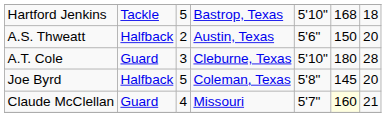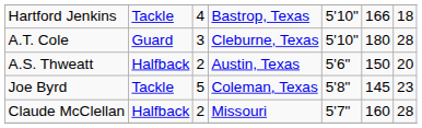 <table class="wikitable">
 <tr>
 </tr>
 <tr>
 <td>Hartford Jenkins</td>
 <td><a href='#'>Tackle</a></td>
-<td>5</td>
+<td>4</td>
 <td><a href='#'>Bastrop, Texas</a></td>
 <td>5'10"</td>
-<td>168</td>
+<td>166</td>
 <td>18</td>
+</tr>
+<tr>
+<td>A.T. Cole</td>
+<td><a href='#'>Guard</a></td>
+<td>3</td>
+<td><a href='#'>Cleburne, Texas</a></td>
+<td>5'10"</td>
+<td>180</td>
+<td>28</td>
 </tr>
 <tr>
 <td>A.S. Thweatt</td>
 <td><a href='#'>Halfback</a></td>
 <td>2</td>
 <td><a href='#'>Austin, Texas</a></td>
 <td>5'6"</td>
 <td>150</td>
 <td>20</td>
 </tr>
 <tr>
-<td>A.T. Cole</td>
-<td><a href='#'>Guard</a></td>
-<td>3</td>
-<td><a href='#'>Cleburne, Texas</a></td>
-<td>5'10"</td>
-<td>180</td>
-<td>28</td>
-</tr>
-<tr>
 <td>Joe Byrd</td>
-<td><a href='#'>Halfback</a></td>
+<td><a href='#'>Tackle</a></td>
 <td>5</td>
 <td><a href='#'>Coleman, Texas</a></td>
 <td>5'8"</td>
 <td>145</td>
-<td>20</td>
+<td>23</td>
 </tr>
 <tr>
 <td>Claude McClellan</td>
-<td><a href='#'>Guard</a></td>
-<td>4</td>
+<td><a href='#'>Halfback</a></td>
+<td>2</td>
 <td><a href='#'>Missouri</a></td>
 <td>5'7"</td>
-<td style="background: lightyellow;">160</td>
-<td>21</td>
+<td>160</td>
+<td>28</td>
 </tr>
 <tr>
 </tr>
 </table>
